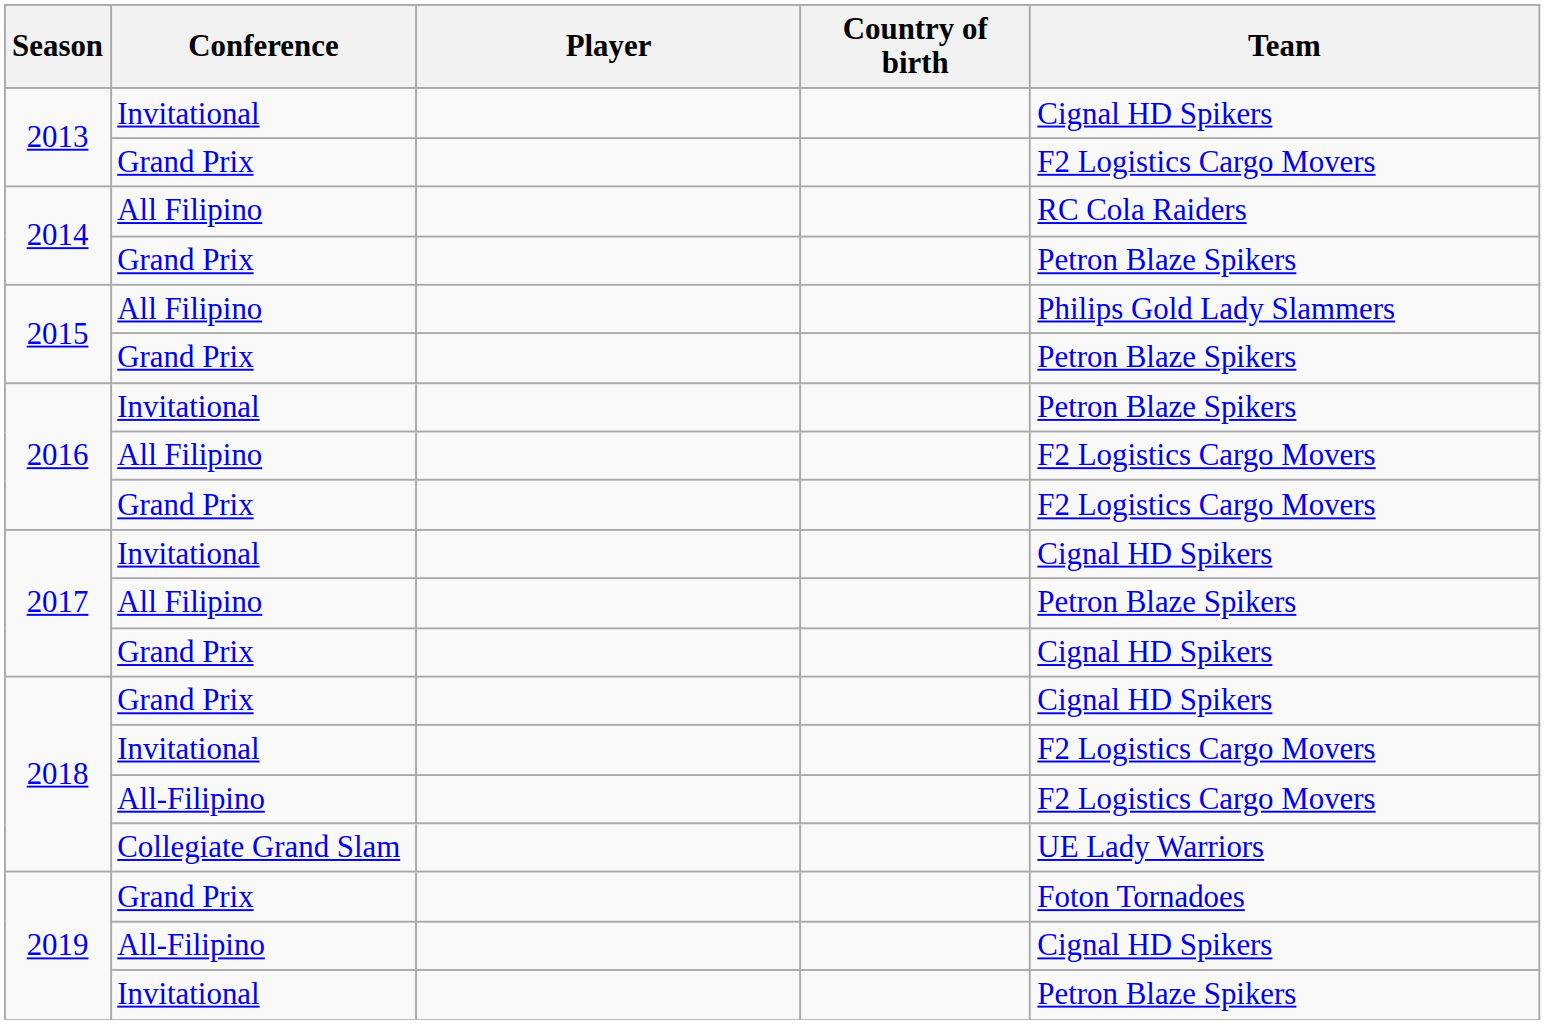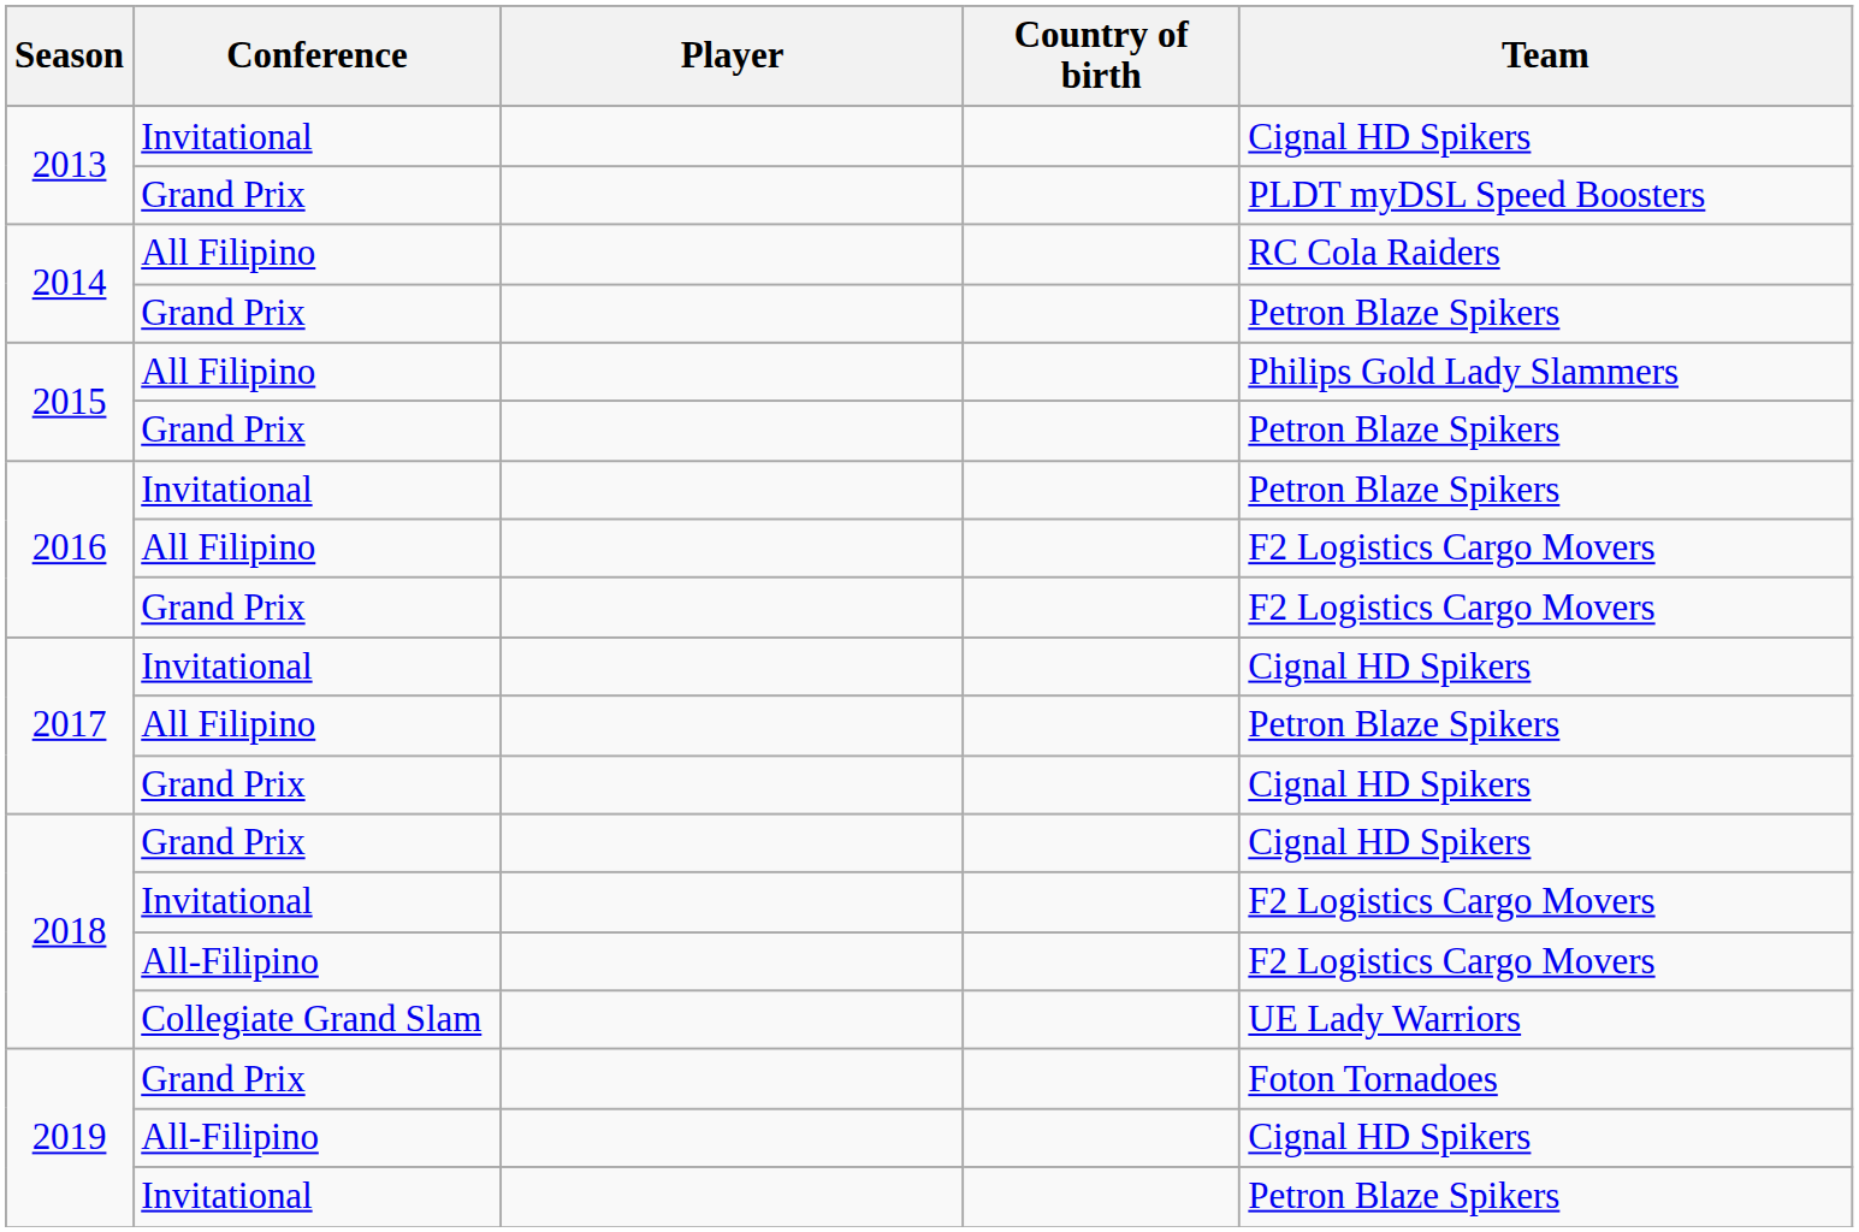 <table class="wikitable plainrowheaders sortable" width="90%" summary="Season (sortable), Player (sortable), Position (sortable), Nationality (sortable) and Team (sortable)">
 <tr>
 <th scope="col" width="5%">Season</th>
 <th scope="col" width="20%">Conference</th>
 <th scope="col" width="25%">Player</th>
 <th scope="col" width="15%">Country of birth</th>
 <th scope="col">Team</th>
 </tr>
 <tr>
 <td rowspan="2" align=center><a href='#'>2013</a></td>
 <td><a href='#'>Invitational</a></td>
 <td></td>
 <td></td>
 <td><a href='#'>Cignal HD Spikers</a></td>
 </tr>
 <tr>
 <td><a href='#'>Grand Prix</a></td>
 <td></td>
 <td></td>
-<td><a href='#'>F2 Logistics Cargo Movers</a></td>
+<td><a href='#'>PLDT myDSL Speed Boosters</a></td>
 </tr>
 <tr>
 <td rowspan="2" align=center><a href='#'>2014</a></td>
 <td><a href='#'>All Filipino</a></td>
 <td></td>
 <td></td>
 <td><a href='#'>RC Cola Raiders</a></td>
 </tr>
 <tr>
 <td><a href='#'>Grand Prix</a></td>
 <td></td>
 <td></td>
 <td><a href='#'>Petron Blaze Spikers</a></td>
 </tr>
 <tr>
 <td rowspan="2" align=center><a href='#'>2015</a></td>
 <td><a href='#'>All Filipino</a></td>
 <td></td>
 <td></td>
 <td><a href='#'>Philips Gold Lady Slammers</a></td>
 </tr>
 <tr>
 <td><a href='#'>Grand Prix</a></td>
 <td></td>
 <td></td>
 <td><a href='#'>Petron Blaze Spikers</a></td>
 </tr>
 <tr>
 <td rowspan="3" align=center><a href='#'>2016</a></td>
 <td><a href='#'>Invitational</a></td>
 <td></td>
 <td></td>
 <td><a href='#'>Petron Blaze Spikers</a></td>
 </tr>
 <tr>
 <td><a href='#'>All Filipino</a></td>
 <td></td>
 <td></td>
 <td><a href='#'>F2 Logistics Cargo Movers</a></td>
 </tr>
 <tr>
 <td><a href='#'>Grand Prix</a></td>
 <td></td>
 <td></td>
 <td><a href='#'>F2 Logistics Cargo Movers</a></td>
 </tr>
 <tr>
 <td rowspan="3" align=center><a href='#'>2017</a></td>
 <td><a href='#'>Invitational</a></td>
 <td></td>
 <td></td>
 <td><a href='#'>Cignal HD Spikers</a></td>
 </tr>
 <tr>
 <td><a href='#'>All Filipino</a></td>
 <td></td>
 <td></td>
 <td><a href='#'>Petron Blaze Spikers</a></td>
 </tr>
 <tr>
 <td><a href='#'>Grand Prix</a></td>
 <td></td>
 <td></td>
 <td><a href='#'>Cignal HD Spikers</a></td>
 </tr>
 <tr>
 <td rowspan="4" align=center><a href='#'>2018</a></td>
 <td><a href='#'>Grand Prix</a></td>
 <td></td>
 <td></td>
 <td><a href='#'>Cignal HD Spikers</a></td>
 </tr>
 <tr>
 <td><a href='#'>Invitational</a></td>
 <td></td>
 <td></td>
 <td><a href='#'>F2 Logistics Cargo Movers</a></td>
 </tr>
 <tr>
 <td><a href='#'>All-Filipino</a></td>
 <td></td>
 <td></td>
 <td><a href='#'>F2 Logistics Cargo Movers</a></td>
 </tr>
 <tr>
 <td><a href='#'>Collegiate Grand Slam</a></td>
 <td></td>
 <td></td>
 <td><a href='#'>UE Lady Warriors</a></td>
 </tr>
 <tr>
 <td rowspan="3" align=center><a href='#'>2019</a></td>
 <td><a href='#'>Grand Prix</a></td>
 <td></td>
 <td></td>
 <td><a href='#'>Foton Tornadoes</a></td>
 </tr>
 <tr>
 <td><a href='#'>All-Filipino</a></td>
 <td></td>
 <td></td>
 <td><a href='#'>Cignal HD Spikers</a></td>
 </tr>
 <tr>
 <td><a href='#'>Invitational</a></td>
 <td></td>
 <td></td>
 <td><a href='#'>Petron Blaze Spikers</a></td>
 </tr>
 </table>
